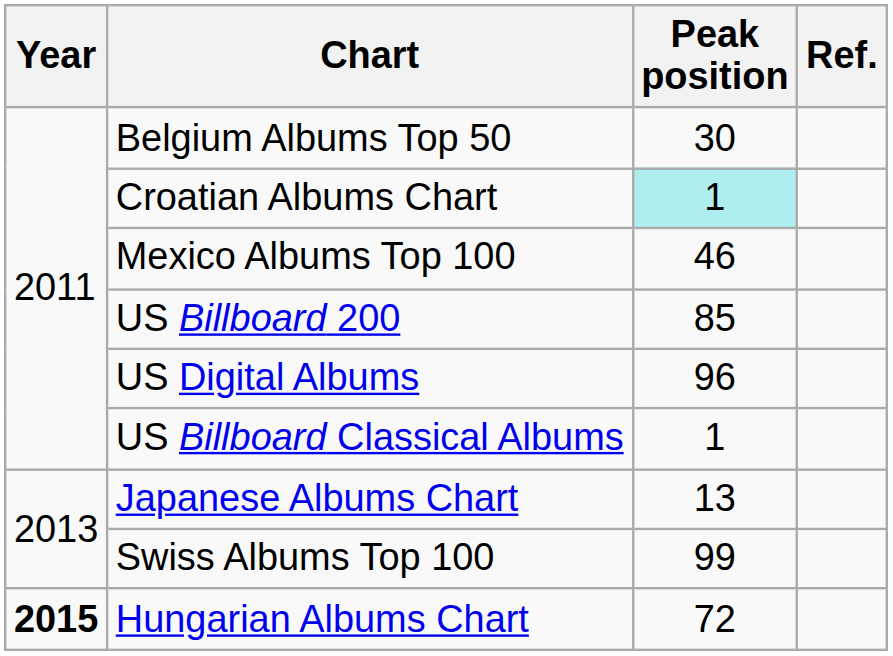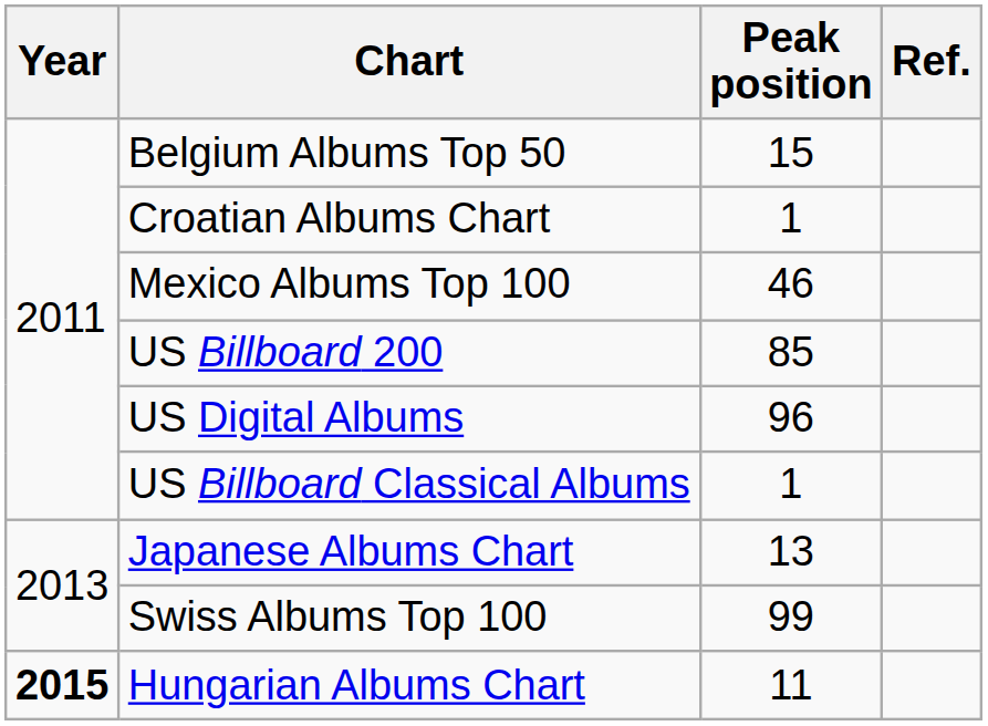 <table class="wikitable">
 <tr>
 <th>Year</th>
 <th>Chart</th>
 <th>Peak<br> position</th>
 <th>Ref.</th>
 </tr>
 <tr>
 <td rowspan=6>2011</td>
 <td>Belgium Albums Top 50</td>
-<td align="center">30</td>
+<td align="center">15</td>
 <td></td>
 </tr>
 <tr>
 <td>Croatian Albums Chart</td>
-<td align="center" style="background: paleturquoise;">1</td>
+<td align="center">1</td>
 <td></td>
 </tr>
 <tr>
 <td>Mexico Albums Top 100</td>
 <td align="center">46</td>
 <td></td>
 </tr>
 <tr>
 <td>US <a href='#'><em>Billboard</em> 200</a></td>
 <td align="center">85</td>
 <td></td>
 </tr>
 <tr>
 <td>US <a href='#'>Digital Albums</a></td>
 <td align="center">96</td>
 <td></td>
 </tr>
 <tr>
 <td>US <a href='#'><em>Billboard</em> Classical Albums</a></td>
 <td align="center">1</td>
 <td></td>
 </tr>
 <tr>
 <td rowspan=2>2013</td>
 <td><a href='#'>Japanese Albums Chart</a></td>
 <td align="center">13</td>
 <td></td>
 </tr>
 <tr>
 <td>Swiss Albums Top 100</td>
 <td align="center">99</td>
 <td></td>
 </tr>
 <tr>
 <td><strong>2015</strong></td>
 <td><a href='#'>Hungarian Albums Chart</a></td>
-<td align="center">72</td>
+<td align="center">11</td>
 <td></td>
 </tr>
 </table>
